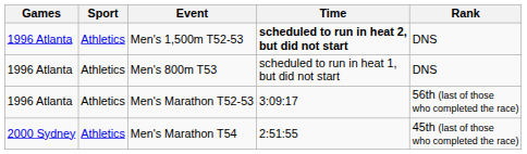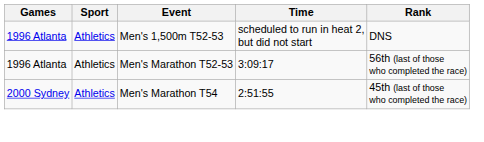 <table class="wikitable sortable">
 <tr>
 <th>Games</th>
 <th>Sport</th>
 <th>Event</th>
 <th>Time</th>
 <th>Rank</th>
 </tr>
 <tr>
 <td><a href='#'>1996 Atlanta</a></td>
 <td><a href='#'>Athletics</a></td>
 <td>Men's 1,500m T52-53</td>
-<td><strong>scheduled to run in heat 2,<br> but did not start</strong></td>
-<td>DNS</td>
-</tr>
-<tr>
-<td>1996 Atlanta</td>
-<td>Athletics</td>
-<td>Men's 800m T53</td>
-<td>scheduled to run in heat 1,<br> but did not start</td>
+<td>scheduled to run in heat 2,<br> but did not start</td>
 <td>DNS</td>
 </tr>
 <tr>
 <td>1996 Atlanta</td>
 <td>Athletics</td>
 <td>Men's Marathon T52-53</td>
 <td>3:09:17</td>
 <td>56th <small>(last of those<br> who completed the race)</small></td>
 </tr>
 <tr>
 <td><a href='#'>2000 Sydney</a></td>
 <td><a href='#'>Athletics</a></td>
 <td>Men's Marathon T54</td>
 <td>2:51:55</td>
 <td>45th <small>(last of those<br> who completed the race)</small></td>
 </tr>
 </table>
